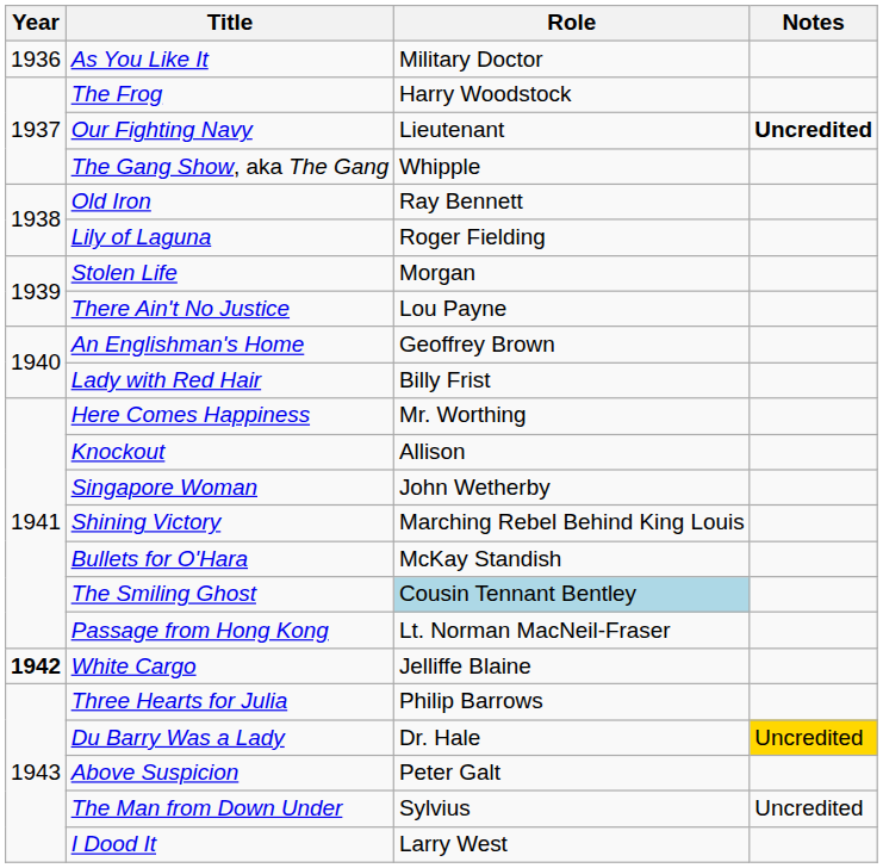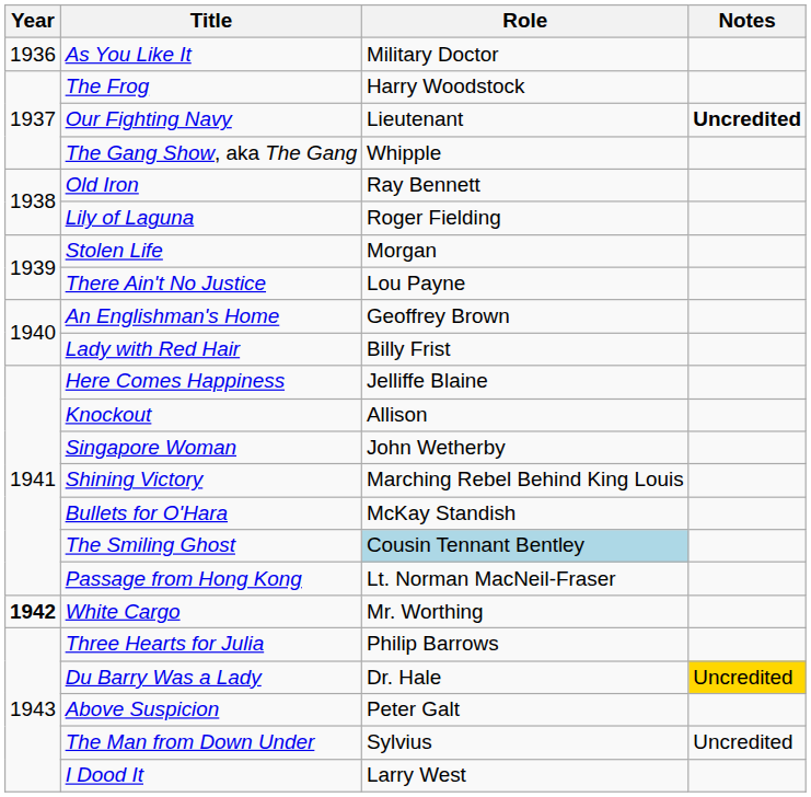 <table class="wikitable">
 <tr>
 <th>Year</th>
 <th>Title</th>
 <th>Role</th>
 <th>Notes</th>
 </tr>
 <tr>
 <td>1936</td>
 <td><em><a href='#'>As You Like It</a></em></td>
 <td>Military Doctor</td>
 <td></td>
 </tr>
 <tr>
 <td rowspan=3>1937</td>
 <td><em><a href='#'>The Frog</a></em></td>
 <td>Harry Woodstock</td>
 <td></td>
 </tr>
 <tr>
 <td><em><a href='#'>Our Fighting Navy</a></em></td>
 <td>Lieutenant</td>
 <td><strong>Uncredited</strong></td>
 </tr>
 <tr>
 <td><em><a href='#'>The Gang Show</a></em>, aka <em>The Gang</em></td>
 <td>Whipple</td>
 <td></td>
 </tr>
 <tr>
 <td rowspan=2>1938</td>
 <td><em><a href='#'>Old Iron</a></em></td>
 <td>Ray Bennett</td>
 <td></td>
 </tr>
 <tr>
 <td><em><a href='#'>Lily of Laguna</a></em></td>
 <td>Roger Fielding</td>
 <td></td>
 </tr>
 <tr>
 <td rowspan=2>1939</td>
 <td><em><a href='#'>Stolen Life</a></em></td>
 <td>Morgan</td>
 <td></td>
 </tr>
 <tr>
 <td><em><a href='#'>There Ain't No Justice</a></em></td>
 <td>Lou Payne</td>
 <td></td>
 </tr>
 <tr>
 <td rowspan=2>1940</td>
 <td><em><a href='#'>An Englishman's Home</a></em></td>
 <td>Geoffrey Brown</td>
 <td></td>
 </tr>
 <tr>
 <td><em><a href='#'>Lady with Red Hair</a></em></td>
 <td>Billy Frist</td>
 <td></td>
 </tr>
 <tr>
 <td rowspan=7>1941</td>
 <td><em><a href='#'>Here Comes Happiness</a></em></td>
-<td>Mr. Worthing</td>
+<td>Jelliffe Blaine</td>
 <td></td>
 </tr>
 <tr>
 <td><em><a href='#'>Knockout</a></em></td>
 <td>Allison</td>
 <td></td>
 </tr>
 <tr>
 <td><em><a href='#'>Singapore Woman</a></em></td>
 <td>John Wetherby</td>
 <td></td>
 </tr>
 <tr>
 <td><em><a href='#'>Shining Victory</a></em></td>
 <td>Marching Rebel Behind King Louis</td>
 <td></td>
 </tr>
 <tr>
 <td><em><a href='#'>Bullets for O'Hara</a></em></td>
 <td>McKay Standish</td>
 <td></td>
 </tr>
 <tr>
 <td><em><a href='#'>The Smiling Ghost</a></em></td>
 <td style="background: lightblue;">Cousin Tennant Bentley</td>
 <td></td>
 </tr>
 <tr>
 <td><em><a href='#'>Passage from Hong Kong</a></em></td>
 <td>Lt. Norman MacNeil-Fraser</td>
 <td></td>
 </tr>
 <tr>
 <td><strong>1942</strong></td>
 <td><em><a href='#'>White Cargo</a></em></td>
-<td>Jelliffe Blaine</td>
+<td>Mr. Worthing</td>
 <td></td>
 </tr>
 <tr>
 <td rowspan=5>1943</td>
 <td><em><a href='#'>Three Hearts for Julia</a></em></td>
 <td>Philip Barrows</td>
 <td></td>
 </tr>
 <tr>
 <td><em><a href='#'>Du Barry Was a Lady</a></em></td>
 <td>Dr. Hale</td>
 <td style="background: gold;">Uncredited</td>
 </tr>
 <tr>
 <td><em><a href='#'>Above Suspicion</a></em></td>
 <td>Peter Galt</td>
 <td></td>
 </tr>
 <tr>
 <td><em><a href='#'>The Man from Down Under</a></em></td>
 <td>Sylvius</td>
 <td>Uncredited</td>
 </tr>
 <tr>
 <td><em><a href='#'>I Dood It</a></em></td>
 <td>Larry West</td>
 <td></td>
 </tr>
 </table>
